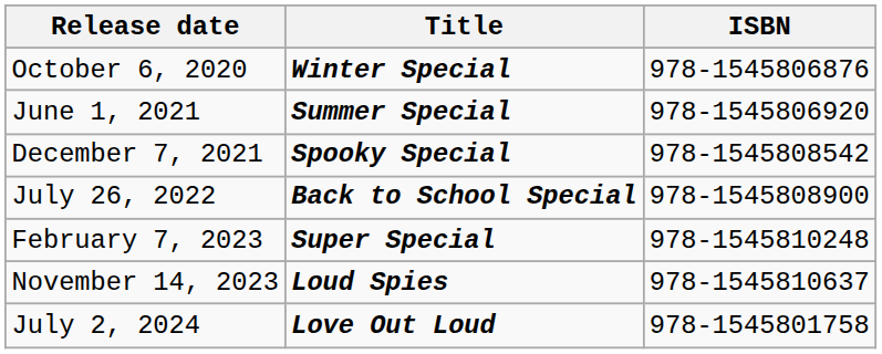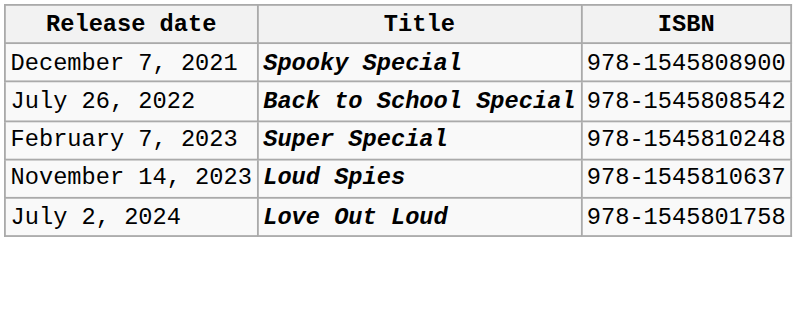 <table class="wikitable">
 <tr>
 <th>Release date</th>
 <th>Title</th>
 <th>ISBN</th>
 </tr>
 <tr>
-<td>October 6, 2020</td>
-<td><strong><em>Winter Special</em></strong></td>
-<td>978-1545806876</td>
-</tr>
-<tr>
-<td>June 1, 2021</td>
-<td><strong><em>Summer Special</em></strong></td>
-<td>978-1545806920</td>
-</tr>
-<tr>
 <td>December 7, 2021</td>
 <td><strong><em>Spooky Special</em></strong></td>
-<td>978-1545808542</td>
+<td>978-1545808900</td>
 </tr>
 <tr>
 <td>July 26, 2022</td>
 <td><strong><em>Back to School Special</em></strong></td>
-<td>978-1545808900</td>
+<td>978-1545808542</td>
 </tr>
 <tr>
 <td>February 7, 2023</td>
 <td><strong><em>Super Special</em></strong></td>
 <td>978-1545810248</td>
 </tr>
 <tr>
 <td>November 14, 2023</td>
 <td><strong><em>Loud Spies</em></strong></td>
 <td>978-1545810637</td>
 </tr>
 <tr>
 <td>July 2, 2024</td>
 <td><strong><em>Love Out Loud</em></strong></td>
 <td>978-1545801758</td>
 </tr>
 </table>
